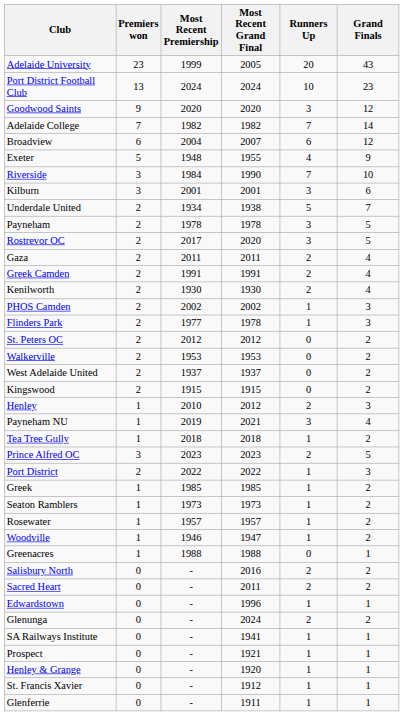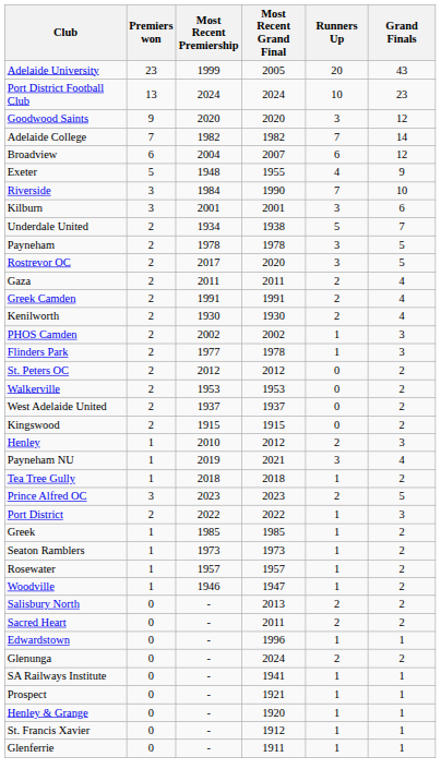 <table class="wikitable sortable" style="text-align:center;">
 <tr>
 <th>Club</th>
 <th>Premiers<br>won</th>
 <th>Most Recent<br>Premiership</th>
 <th>Most Recent<br>Grand Final</th>
 <th>Runners Up</th>
 <th>Grand Finals</th>
 </tr>
 <tr>
 <td align=left><a href='#'>Adelaide University</a> </td>
 <td>23</td>
 <td>1999</td>
 <td>2005</td>
 <td>20</td>
 <td>43</td>
 </tr>
 <tr>
 <td align=left><a href='#'>Port District Football Club</a> </td>
 <td>13</td>
 <td>2024</td>
 <td>2024</td>
 <td>10</td>
 <td>23</td>
 </tr>
 <tr>
 <td align="left"><a href='#'>Goodwood Saints</a></td>
 <td>9</td>
 <td>2020</td>
 <td>2020</td>
 <td>3</td>
 <td>12</td>
 </tr>
 <tr>
 <td align=left>Adelaide College </td>
 <td>7</td>
 <td>1982</td>
 <td>1982</td>
 <td>7</td>
 <td>14</td>
 </tr>
 <tr>
 <td align=left>Broadview</td>
 <td>6</td>
 <td>2004</td>
 <td>2007</td>
 <td>6</td>
 <td>12</td>
 </tr>
 <tr>
 <td align=left>Exeter </td>
 <td>5</td>
 <td>1948</td>
 <td>1955</td>
 <td>4</td>
 <td>9</td>
 </tr>
 <tr>
 <td align=left><a href='#'>Riverside</a> </td>
 <td>3</td>
 <td>1984</td>
 <td>1990</td>
 <td>7</td>
 <td>10</td>
 </tr>
 <tr>
 <td align=left>Kilburn</td>
 <td>3</td>
 <td>2001</td>
 <td>2001</td>
 <td>3</td>
 <td>6</td>
 </tr>
 <tr>
 <td align=left>Underdale United </td>
 <td>2</td>
 <td>1934</td>
 <td>1938</td>
 <td>5</td>
 <td>7</td>
 </tr>
 <tr>
 <td align=left>Payneham </td>
 <td>2</td>
 <td>1978</td>
 <td>1978</td>
 <td>3</td>
 <td>5</td>
 </tr>
 <tr>
 <td align=left><a href='#'>Rostrevor OC</a></td>
 <td>2</td>
 <td>2017</td>
 <td>2020</td>
 <td>3</td>
 <td>5</td>
 </tr>
 <tr>
 <td align=left>Gaza</td>
 <td>2</td>
 <td>2011</td>
 <td>2011</td>
 <td>2</td>
 <td>4</td>
 </tr>
 <tr>
 <td align=left><a href='#'>Greek Camden</a> </td>
 <td>2</td>
 <td>1991</td>
 <td>1991</td>
 <td>2</td>
 <td>4</td>
 </tr>
 <tr>
 <td align=left>Kenilworth</td>
 <td>2</td>
 <td>1930</td>
 <td>1930</td>
 <td>2</td>
 <td>4</td>
 </tr>
 <tr>
 <td align="left"><a href='#'>PHOS Camden</a></td>
 <td>2</td>
 <td>2002</td>
 <td>2002</td>
 <td>1</td>
 <td>3</td>
 </tr>
 <tr>
 <td align=left><a href='#'>Flinders Park</a></td>
 <td>2</td>
 <td>1977</td>
 <td>1978</td>
 <td>1</td>
 <td>3</td>
 </tr>
 <tr>
 <td align=left><a href='#'>St. Peters OC</a></td>
 <td>2</td>
 <td>2012</td>
 <td>2012</td>
 <td>0</td>
 <td>2</td>
 </tr>
 <tr>
 <td align=left><a href='#'>Walkerville</a></td>
 <td>2</td>
 <td>1953</td>
 <td>1953</td>
 <td>0</td>
 <td>2</td>
 </tr>
 <tr>
 <td align=left>West Adelaide United </td>
 <td>2</td>
 <td>1937</td>
 <td>1937</td>
 <td>0</td>
 <td>2</td>
 </tr>
 <tr>
 <td align="left">Kingswood </td>
 <td>2</td>
 <td>1915</td>
 <td>1915</td>
 <td>0</td>
 <td>2</td>
 </tr>
 <tr>
 <td align="left"><a href='#'>Henley</a></td>
 <td>1</td>
 <td>2010</td>
 <td>2012</td>
 <td>2</td>
 <td>3</td>
 </tr>
 <tr>
 <td align=left>Payneham NU</td>
 <td>1</td>
 <td>2019</td>
 <td>2021</td>
 <td>3</td>
 <td>4</td>
 </tr>
 <tr>
 <td align="left"><a href='#'>Tea Tree Gully</a></td>
 <td>1</td>
 <td>2018</td>
 <td>2018</td>
 <td>1</td>
 <td>2</td>
 </tr>
 <tr>
 <td align="left"><a href='#'>Prince Alfred OC</a></td>
 <td>3</td>
 <td>2023</td>
 <td>2023</td>
 <td>2</td>
 <td>5</td>
 </tr>
 <tr>
 <td align="left"><a href='#'>Port District</a></td>
 <td>2</td>
 <td>2022</td>
 <td>2022</td>
 <td>1</td>
 <td>3</td>
 </tr>
 <tr>
 <td align=left>Greek </td>
 <td>1</td>
 <td>1985</td>
 <td>1985</td>
 <td>1</td>
 <td>2</td>
 </tr>
 <tr>
 <td align=left>Seaton Ramblers</td>
 <td>1</td>
 <td>1973</td>
 <td>1973</td>
 <td>1</td>
 <td>2</td>
 </tr>
 <tr>
 <td align="left">Rosewater</td>
 <td>1</td>
 <td>1957</td>
 <td>1957</td>
 <td>1</td>
 <td>2</td>
 </tr>
 <tr>
 <td align=left><a href='#'>Woodville</a></td>
 <td>1</td>
 <td>1946</td>
 <td>1947</td>
 <td>1</td>
 <td>2</td>
 </tr>
 <tr>
-<td align=left>Greenacres</td>
-<td>1</td>
-<td>1988</td>
-<td>1988</td>
-<td>0</td>
-<td>1</td>
-</tr>
-<tr>
 <td align="left"><a href='#'>Salisbury North</a></td>
 <td>0</td>
 <td>-</td>
-<td>2016</td>
+<td>2013</td>
 <td>2</td>
 <td>2</td>
 </tr>
 <tr>
 <td align="left"><a href='#'>Sacred Heart</a></td>
 <td>0</td>
 <td>-</td>
 <td>2011</td>
 <td>2</td>
 <td>2</td>
 </tr>
 <tr>
 <td align=left><a href='#'>Edwardstown</a> </td>
 <td>0</td>
 <td>-</td>
 <td>1996</td>
 <td>1</td>
 <td>1</td>
 </tr>
 <tr>
 <td align="left">Glenunga</td>
 <td>0</td>
 <td>-</td>
 <td>2024</td>
 <td>2</td>
 <td>2</td>
 </tr>
 <tr>
 <td align="left">SA Railways Institute</td>
 <td>0</td>
 <td>-</td>
 <td>1941</td>
 <td>1</td>
 <td>1</td>
 </tr>
 <tr>
 <td align="left">Prospect </td>
 <td>0</td>
 <td>-</td>
 <td>1921</td>
 <td>1</td>
 <td>1</td>
 </tr>
 <tr>
 <td align="left"><a href='#'>Henley & Grange</a> </td>
 <td>0</td>
 <td>-</td>
 <td>1920</td>
 <td>1</td>
 <td>1</td>
 </tr>
 <tr>
 <td align="left">St. Francis Xavier </td>
 <td>0</td>
 <td>-</td>
 <td>1912</td>
 <td>1</td>
 <td>1</td>
 </tr>
 <tr>
 <td align=left>Glenferrie </td>
 <td>0</td>
 <td>-</td>
 <td>1911</td>
 <td>1</td>
 <td>1</td>
 </tr>
 </table>
